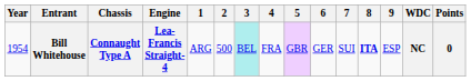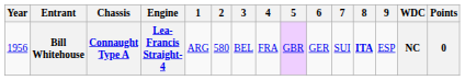 <table class="wikitable" style="text-align:center; font-size:90%">
 <tr>
 <th>Year</th>
 <th>Entrant</th>
 <th>Chassis</th>
 <th>Engine</th>
 <th>1</th>
 <th>2</th>
 <th>3</th>
 <th>4</th>
 <th>5</th>
 <th>6</th>
 <th>7</th>
 <th>8</th>
 <th>9</th>
 <th>WDC</th>
 <th>Points</th>
 </tr>
 <tr>
-<td><a href='#'>1954</a></td>
+<td><a href='#'>1956</a></td>
 <th>Bill Whitehouse</th>
 <th><a href='#'>Connaught</a> <a href='#'>Type A</a></th>
 <th><a href='#'>Lea-Francis</a> <a href='#'>Straight-4</a></th>
 <td><a href='#'>ARG</a></td>
-<td><a href='#'>500</a></td>
-<td style="background: paleturquoise;"><a href='#'>BEL</a></td>
+<td><a href='#'>580</a></td>
+<td><a href='#'>BEL</a></td>
 <td><a href='#'>FRA</a></td>
 <td style="background:#EFCFFF;"><a href='#'>GBR</a><br></td>
 <td><a href='#'>GER</a></td>
 <td><a href='#'>SUI</a></td>
 <td><strong><a href='#'>ITA</a></strong></td>
 <td><a href='#'>ESP</a></td>
 <th>NC</th>
 <th>0</th>
 </tr>
 </table>
